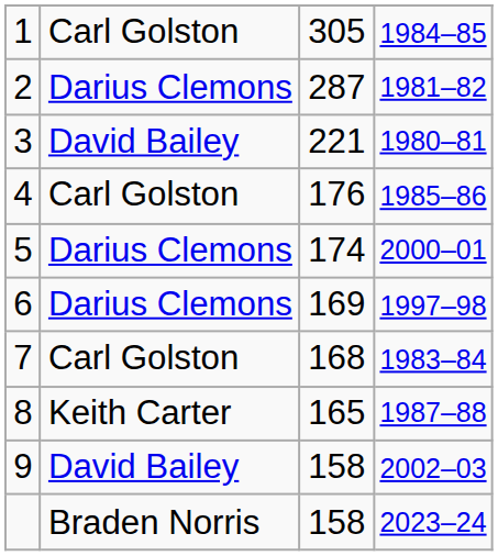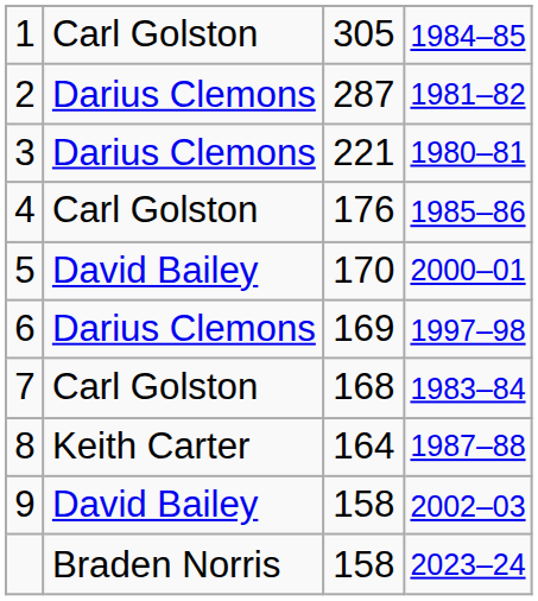 <table class="wikitable">
 <tr>
 </tr>
 <tr>
 <td>1</td>
 <td>Carl Golston</td>
 <td>305</td>
 <td style="font-size:80%;"><a href='#'>1984–85</a></td>
 </tr>
 <tr>
 <td>2</td>
 <td><a href='#'>Darius Clemons</a></td>
 <td>287</td>
 <td style="font-size:80%;"><a href='#'>1981–82</a></td>
 </tr>
 <tr>
 <td>3</td>
-<td><a href='#'>David Bailey</a></td>
+<td><a href='#'>Darius Clemons</a></td>
 <td>221</td>
 <td style="font-size:80%;"><a href='#'>1980–81</a></td>
 </tr>
 <tr>
 <td>4</td>
 <td>Carl Golston</td>
 <td>176</td>
 <td style="font-size:80%;"><a href='#'>1985–86</a></td>
 </tr>
 <tr>
 <td>5</td>
-<td><a href='#'>Darius Clemons</a></td>
-<td>174</td>
+<td><a href='#'>David Bailey</a></td>
+<td>170</td>
 <td style="font-size:80%;"><a href='#'>2000–01</a></td>
 </tr>
 <tr>
 <td>6</td>
 <td><a href='#'>Darius Clemons</a></td>
 <td>169</td>
 <td style="font-size:80%;"><a href='#'>1997–98</a></td>
 </tr>
 <tr>
 <td>7</td>
 <td>Carl Golston</td>
 <td>168</td>
 <td style="font-size:80%;"><a href='#'>1983–84</a></td>
 </tr>
 <tr>
 <td>8</td>
 <td>Keith Carter</td>
-<td>165</td>
+<td>164</td>
 <td style="font-size:80%;"><a href='#'>1987–88</a></td>
 </tr>
 <tr>
 <td>9</td>
 <td><a href='#'>David Bailey</a></td>
 <td>158</td>
 <td style="font-size:80%;"><a href='#'>2002–03</a></td>
 </tr>
 <tr>
 <td></td>
 <td>Braden Norris</td>
 <td>158</td>
 <td style="font-size:80%;"><a href='#'>2023–24</a></td>
 </tr>
 </table>
